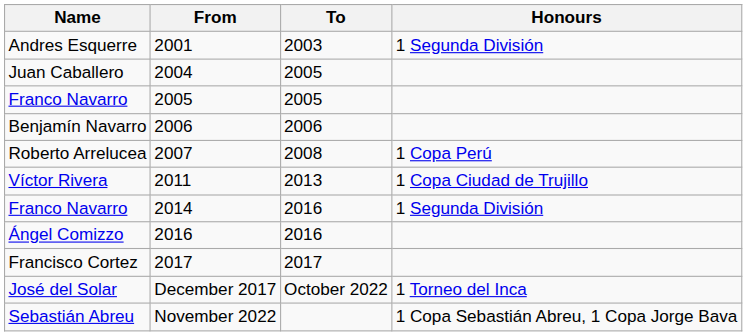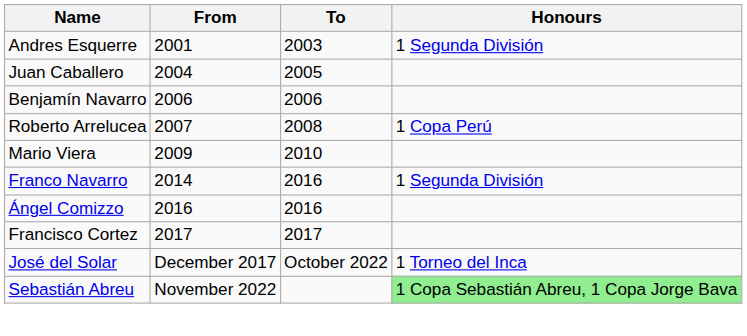 <table class="wikitable sortable">
 <tr>
 <th>Name</th>
 <th>From</th>
 <th>To</th>
 <th>Honours</th>
 </tr>
 <tr>
 <td> Andres Esquerre</td>
 <td>2001</td>
 <td>2003</td>
 <td>1 <a href='#'>Segunda División</a></td>
 </tr>
 <tr>
 <td> Juan Caballero</td>
 <td>2004</td>
 <td>2005</td>
 <td></td>
 </tr>
 <tr>
-<td> <a href='#'>Franco Navarro</a></td>
-<td>2005</td>
-<td>2005</td>
-<td></td>
-</tr>
-<tr>
 <td> Benjamín Navarro</td>
 <td>2006</td>
 <td>2006</td>
 <td></td>
 </tr>
 <tr>
 <td> Roberto Arrelucea</td>
 <td>2007</td>
 <td>2008</td>
 <td>1 <a href='#'>Copa Perú</a></td>
 </tr>
 <tr>
-<td> <a href='#'>Víctor Rivera</a></td>
-<td>2011</td>
-<td>2013</td>
-<td>1 <a href='#'>Copa Ciudad de Trujillo</a></td>
+<td> Mario Viera</td>
+<td>2009</td>
+<td>2010</td>
+<td></td>
 </tr>
 <tr>
 <td> <a href='#'>Franco Navarro</a></td>
 <td>2014</td>
 <td>2016</td>
 <td>1 <a href='#'>Segunda División</a></td>
 </tr>
 <tr>
 <td> <a href='#'>Ángel Comizzo</a></td>
 <td>2016</td>
 <td>2016</td>
 <td></td>
 </tr>
 <tr>
 <td> Francisco Cortez</td>
 <td>2017</td>
 <td>2017</td>
 <td></td>
 </tr>
 <tr>
 <td> <a href='#'>José del Solar</a></td>
 <td>December 2017</td>
 <td>October 2022</td>
 <td>1 <a href='#'>Torneo del Inca</a></td>
 </tr>
 <tr>
 <td> <a href='#'>Sebastián Abreu</a></td>
 <td>November 2022</td>
 <td></td>
-<td>1 Copa Sebastián Abreu, 1 Copa Jorge Bava</td>
+<td style="background: lightgreen;">1 Copa Sebastián Abreu, 1 Copa Jorge Bava</td>
 </tr>
 </table>
